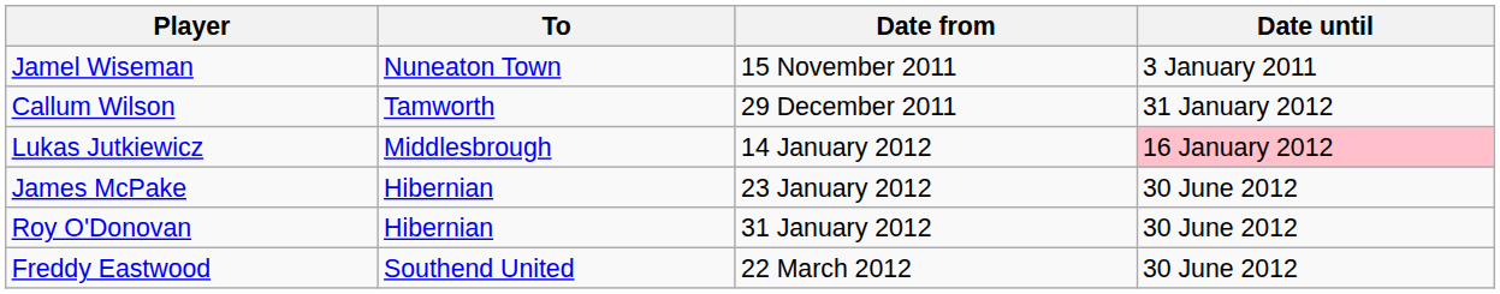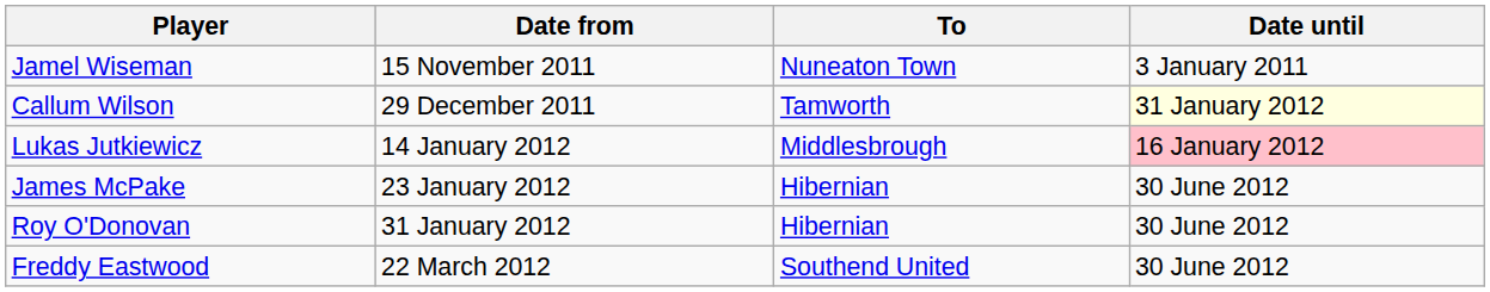 <table class="wikitable sortable" style="text-align:center; font-size:95%;width:70%; text-align:left">
 <tr>
 <th>Player</th>
+<th>Date from</th>
 <th>To</th>
-<th>Date from</th>
 <th>Date until</th>
 </tr>
 <tr>
 <td> <a href='#'>Jamel Wiseman</a></td>
+<td>15 November 2011</td>
 <td> <a href='#'>Nuneaton Town</a></td>
-<td>15 November 2011</td>
 <td>3 January 2011</td>
 </tr>
 <tr>
 <td> <a href='#'>Callum Wilson</a></td>
+<td>29 December 2011</td>
 <td> <a href='#'>Tamworth</a></td>
-<td>29 December 2011</td>
-<td>31 January 2012</td>
+<td style="background: lightyellow;">31 January 2012</td>
 </tr>
 <tr>
 <td> <a href='#'>Lukas Jutkiewicz</a></td>
+<td>14 January 2012</td>
 <td> <a href='#'>Middlesbrough</a></td>
-<td>14 January 2012</td>
 <td style="background: pink;">16 January 2012</td>
 </tr>
 <tr>
 <td> <a href='#'>James McPake</a></td>
+<td>23 January 2012</td>
 <td> <a href='#'>Hibernian</a></td>
-<td>23 January 2012</td>
 <td>30 June 2012</td>
 </tr>
 <tr>
 <td> <a href='#'>Roy O'Donovan</a></td>
+<td>31 January 2012</td>
 <td> <a href='#'>Hibernian</a></td>
-<td>31 January 2012</td>
 <td>30 June 2012</td>
 </tr>
 <tr>
 <td> <a href='#'>Freddy Eastwood</a></td>
+<td>22 March 2012</td>
 <td> <a href='#'>Southend United</a></td>
-<td>22 March 2012</td>
 <td>30 June 2012</td>
 </tr>
 </table>
